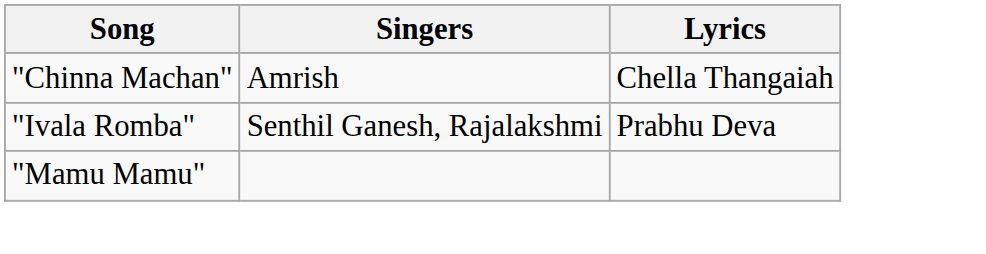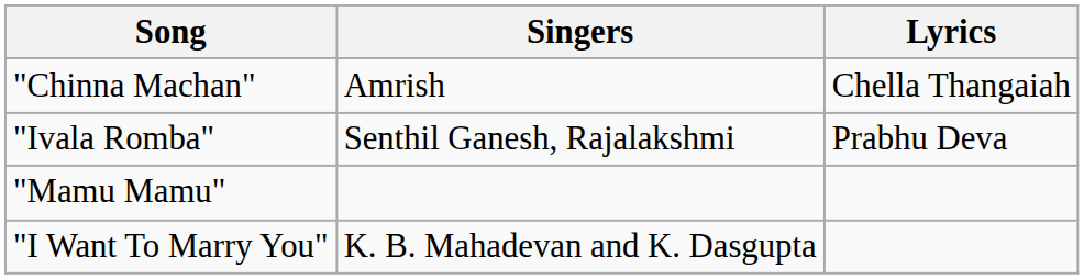 <table class="wikitable">
 <tr>
 <th>Song</th>
 <th>Singers</th>
 <th>Lyrics</th>
 </tr>
 <tr>
 <td>"Chinna Machan"</td>
 <td>Amrish</td>
 <td>Chella Thangaiah</td>
 </tr>
 <tr>
 <td>"Ivala Romba"</td>
 <td>Senthil Ganesh, Rajalakshmi</td>
 <td>Prabhu Deva</td>
 </tr>
 <tr>
 <td>"Mamu Mamu"</td>
 <td></td>
 <td></td>
 </tr>
+<tr>
+<td>"I Want To Marry You"</td>
+<td>K. B. Mahadevan and K. Dasgupta</td>
+<td></td>
+</tr>
 </table>
